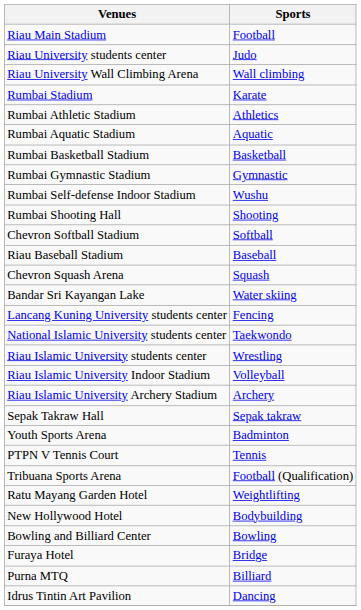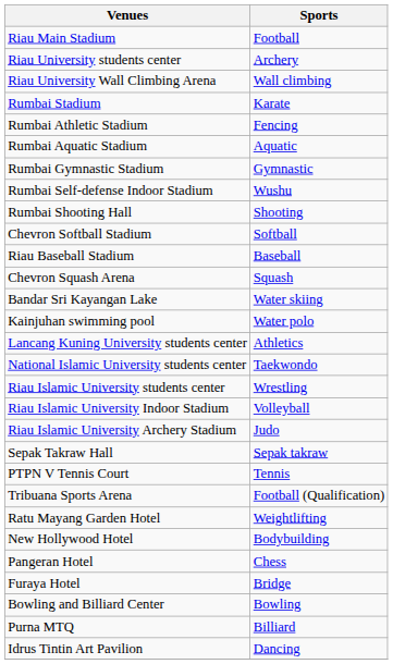 <table class="wikitable" style="margin-left:auto;margin-right:auto">
 <tr>
 <th>Venues</th>
 <th>Sports</th>
 </tr>
 <tr>
 <td><a href='#'>Riau Main Stadium</a></td>
 <td><a href='#'>Football</a></td>
 </tr>
 <tr>
 <td><a href='#'>Riau University</a> students center</td>
-<td><a href='#'>Judo</a></td>
+<td><a href='#'>Archery</a></td>
 </tr>
 <tr>
 <td><a href='#'>Riau University</a> Wall Climbing Arena</td>
 <td><a href='#'>Wall climbing</a></td>
 </tr>
 <tr>
 <td><a href='#'>Rumbai Stadium</a></td>
 <td><a href='#'>Karate</a></td>
 </tr>
 <tr>
 <td>Rumbai Athletic Stadium</td>
-<td><a href='#'>Athletics</a></td>
+<td><a href='#'>Fencing</a></td>
 </tr>
 <tr>
 <td>Rumbai Aquatic Stadium</td>
 <td><a href='#'>Aquatic</a></td>
-</tr>
-<tr>
-<td>Rumbai Basketball Stadium</td>
-<td><a href='#'>Basketball</a></td>
 </tr>
 <tr>
 <td>Rumbai Gymnastic Stadium</td>
 <td><a href='#'>Gymnastic</a></td>
 </tr>
 <tr>
 <td>Rumbai Self-defense Indoor Stadium</td>
 <td><a href='#'>Wushu</a></td>
 </tr>
 <tr>
 <td>Rumbai Shooting Hall</td>
 <td><a href='#'>Shooting</a></td>
 </tr>
 <tr>
 <td>Chevron Softball Stadium</td>
 <td><a href='#'>Softball</a></td>
 </tr>
 <tr>
 <td>Riau Baseball Stadium</td>
 <td><a href='#'>Baseball</a></td>
 </tr>
 <tr>
 <td>Chevron Squash Arena</td>
 <td><a href='#'>Squash</a></td>
 </tr>
 <tr>
 <td>Bandar Sri Kayangan Lake</td>
 <td><a href='#'>Water skiing</a></td>
 </tr>
 <tr>
+<td>Kainjuhan swimming pool</td>
+<td><a href='#'>Water polo</a></td>
+</tr>
+<tr>
 <td><a href='#'>Lancang Kuning University</a> students center</td>
-<td><a href='#'>Fencing</a></td>
+<td><a href='#'>Athletics</a></td>
 </tr>
 <tr>
 <td><a href='#'>National Islamic University</a> students center</td>
 <td><a href='#'>Taekwondo</a></td>
 </tr>
 <tr>
 <td><a href='#'>Riau Islamic University</a> students center</td>
 <td><a href='#'>Wrestling</a></td>
 </tr>
 <tr>
 <td><a href='#'>Riau Islamic University</a> Indoor Stadium</td>
 <td><a href='#'>Volleyball</a></td>
 </tr>
 <tr>
 <td><a href='#'>Riau Islamic University</a> Archery Stadium</td>
-<td><a href='#'>Archery</a></td>
+<td><a href='#'>Judo</a></td>
 </tr>
 <tr>
 <td>Sepak Takraw Hall</td>
 <td><a href='#'>Sepak takraw</a></td>
-</tr>
-<tr>
-<td>Youth Sports Arena</td>
-<td><a href='#'>Badminton</a></td>
 </tr>
 <tr>
 <td>PTPN V Tennis Court</td>
 <td><a href='#'>Tennis</a></td>
 </tr>
 <tr>
 <td>Tribuana Sports Arena</td>
 <td><a href='#'>Football</a> (Qualification)</td>
 </tr>
 <tr>
 <td>Ratu Mayang Garden Hotel</td>
 <td><a href='#'>Weightlifting</a></td>
 </tr>
 <tr>
 <td>New Hollywood Hotel</td>
 <td><a href='#'>Bodybuilding</a></td>
 </tr>
 <tr>
-<td>Bowling and Billiard Center</td>
-<td><a href='#'>Bowling</a></td>
+<td>Pangeran Hotel</td>
+<td><a href='#'>Chess</a></td>
 </tr>
 <tr>
 <td>Furaya Hotel</td>
 <td><a href='#'>Bridge</a></td>
+</tr>
+<tr>
+<td>Bowling and Billiard Center</td>
+<td><a href='#'>Bowling</a></td>
 </tr>
 <tr>
 <td>Purna MTQ</td>
 <td><a href='#'>Billiard</a></td>
 </tr>
 <tr>
 <td>Idrus Tintin Art Pavilion</td>
 <td><a href='#'>Dancing</a></td>
 </tr>
 <tr>
 </tr>
 </table>
